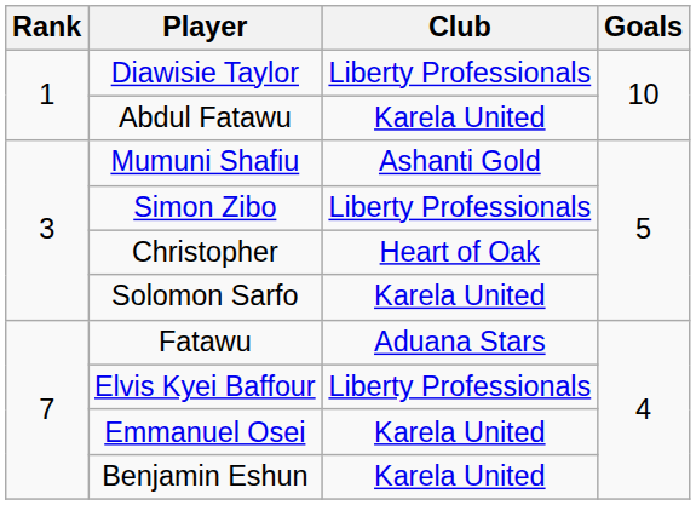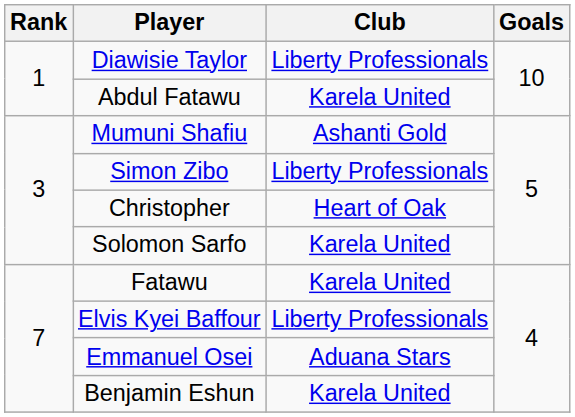 <table class="wikitable" style="text-align:center;">
 <tr>
 <th>Rank</th>
 <th>Player</th>
 <th>Club</th>
 <th>Goals</th>
 </tr>
 <tr>
 <td rowspan=2>1</td>
 <td> <a href='#'>Diawisie Taylor</a></td>
 <td><a href='#'>Liberty Professionals</a></td>
 <td rowspan=2>10</td>
 </tr>
 <tr>
 <td> Abdul Fatawu</td>
 <td><a href='#'>Karela United</a></td>
 </tr>
 <tr>
 <td rowspan=4>3</td>
 <td> <a href='#'>Mumuni Shafiu</a></td>
 <td><a href='#'>Ashanti Gold</a></td>
 <td rowspan=4>5</td>
 </tr>
 <tr>
 <td> <a href='#'>Simon Zibo</a></td>
 <td><a href='#'>Liberty Professionals</a></td>
 </tr>
 <tr>
 <td> Christopher</td>
 <td><a href='#'>Heart of Oak</a></td>
 </tr>
 <tr>
 <td> Solomon Sarfo</td>
 <td><a href='#'>Karela United</a></td>
 </tr>
 <tr>
 <td rowspan=4>7</td>
 <td> Fatawu</td>
-<td><a href='#'>Aduana Stars</a></td>
+<td><a href='#'>Karela United</a></td>
 <td rowspan=4>4</td>
 </tr>
 <tr>
 <td> <a href='#'>Elvis Kyei Baffour</a></td>
 <td><a href='#'>Liberty Professionals</a></td>
 </tr>
 <tr>
 <td> <a href='#'>Emmanuel Osei</a></td>
-<td><a href='#'>Karela United</a></td>
+<td><a href='#'>Aduana Stars</a></td>
 </tr>
 <tr>
 <td> Benjamin Eshun</td>
 <td><a href='#'>Karela United</a></td>
 </tr>
 </table>
